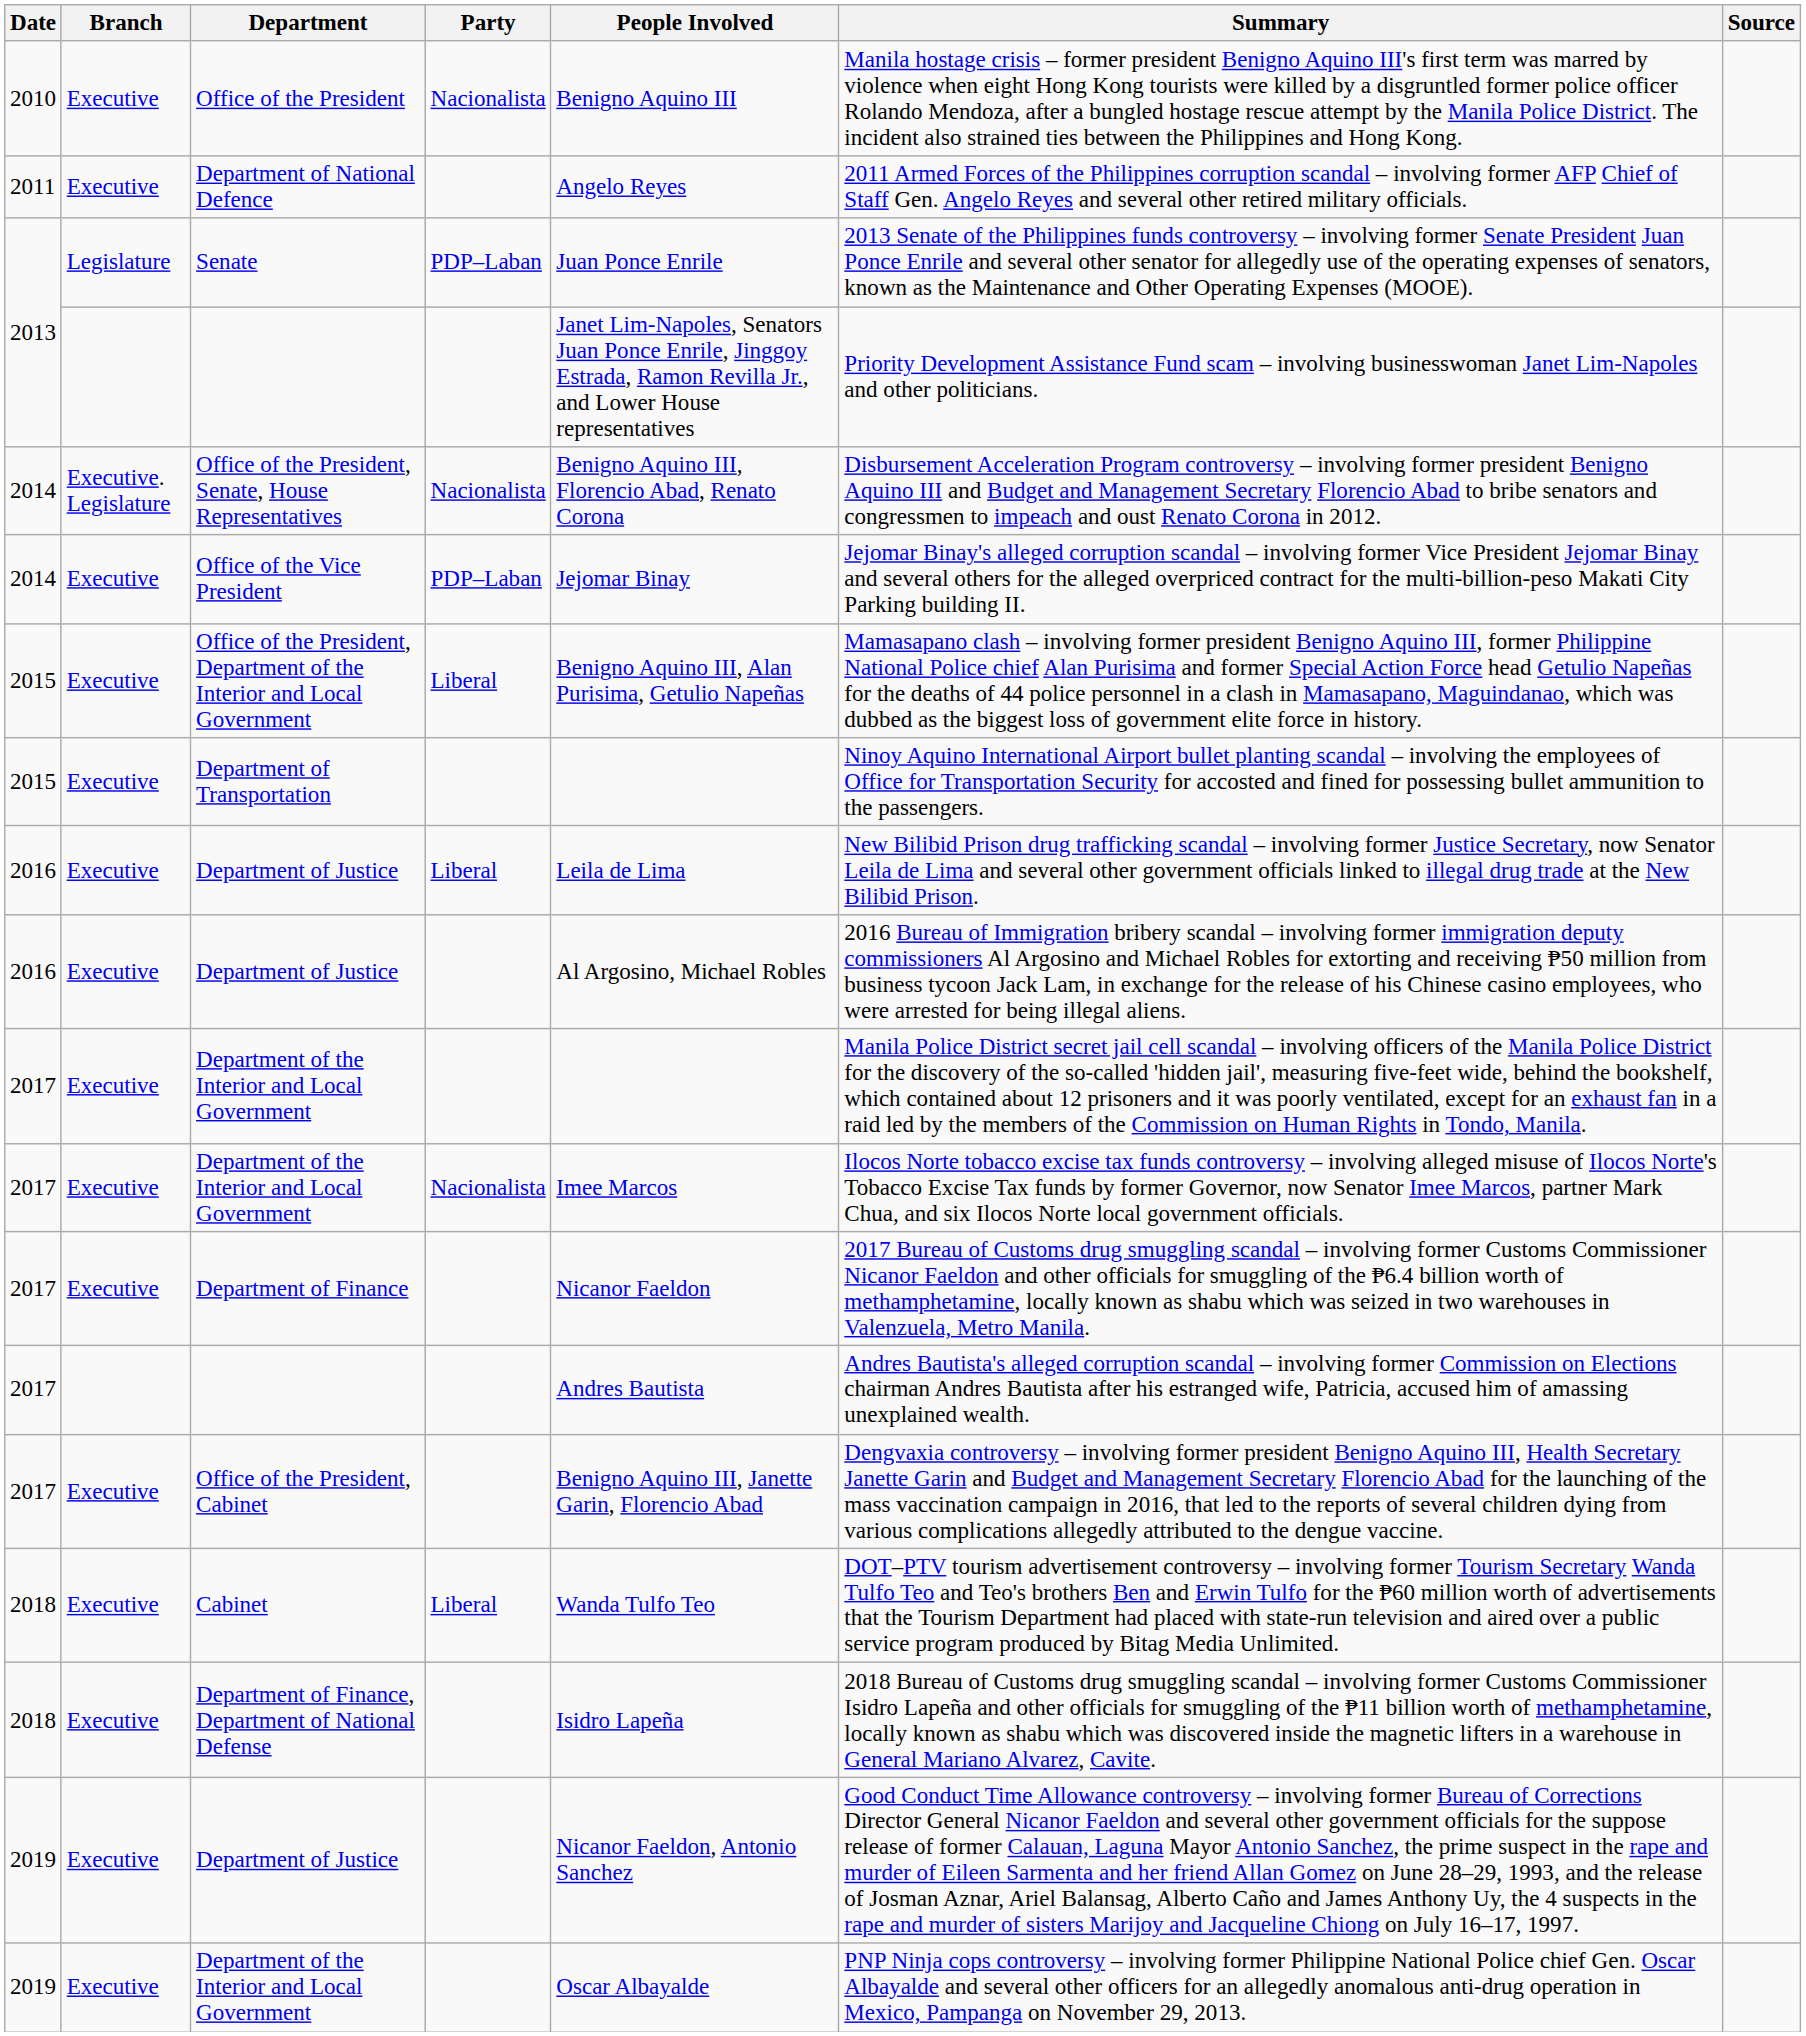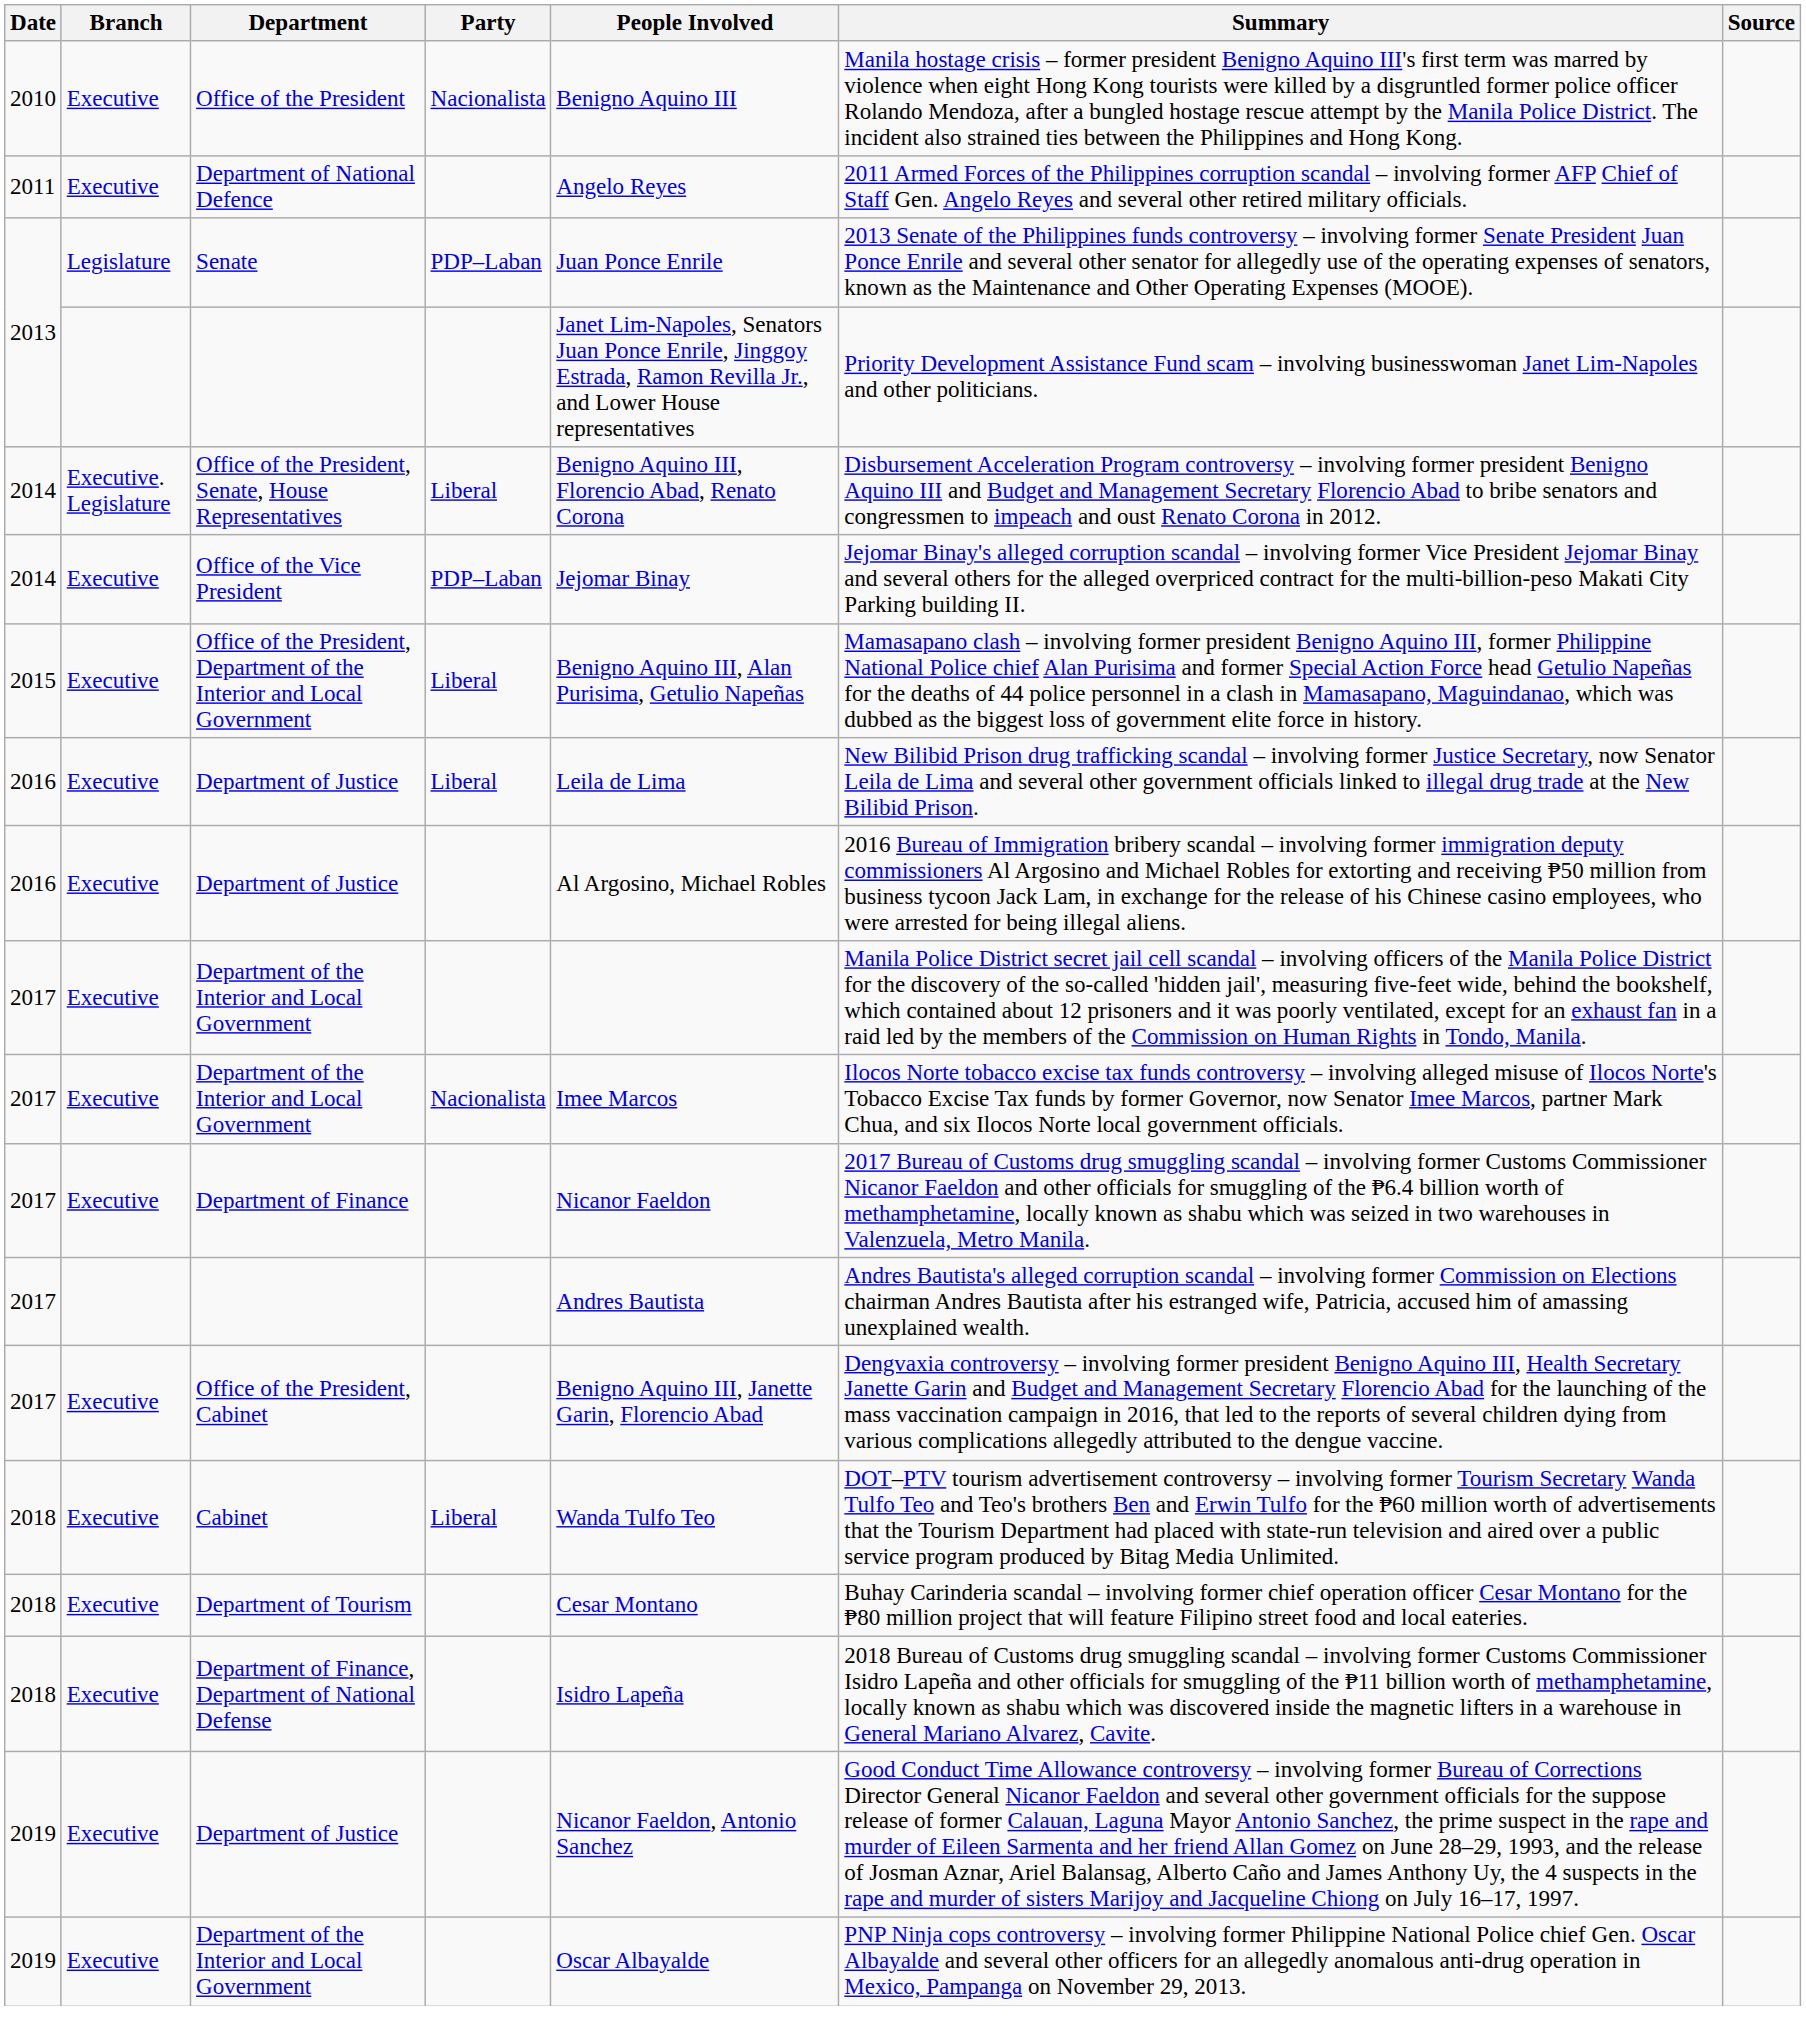 <table class="wikitable sortable">
 <tr>
 <th scope="col">Date</th>
 <th scope="col">Branch</th>
 <th scope="col">Department</th>
 <th scope="col">Party</th>
 <th scope="col">People Involved</th>
 <th scope="col" class="unsortable">Summary</th>
 <th scope="col" class="unsortable">Source</th>
 </tr>
 <tr>
 <td>2010</td>
 <td><a href='#'>Executive</a></td>
 <td><a href='#'>Office of the President</a></td>
 <td><a href='#'>Nacionalista</a></td>
 <td><a href='#'>Benigno Aquino III</a></td>
 <td><a href='#'>Manila hostage crisis</a> – former president <a href='#'>Benigno Aquino III</a>'s first term was marred by violence when eight Hong Kong tourists were killed by a disgruntled former police officer Rolando Mendoza, after a bungled hostage rescue attempt by the <a href='#'>Manila Police District</a>. The incident also strained ties between the Philippines and Hong Kong.</td>
 <td></td>
 </tr>
 <tr>
 <td>2011</td>
 <td><a href='#'>Executive</a></td>
 <td><a href='#'>Department of National Defence</a></td>
 <td></td>
 <td><a href='#'>Angelo Reyes</a></td>
 <td><a href='#'>2011 Armed Forces of the Philippines corruption scandal</a> – involving former <a href='#'>AFP</a> <a href='#'>Chief of Staff</a> Gen. <a href='#'>Angelo Reyes</a> and several other retired military officials.</td>
 <td></td>
 </tr>
 <tr>
 <td rowspan=2>2013</td>
 <td><a href='#'>Legislature</a></td>
 <td><a href='#'>Senate</a></td>
 <td><a href='#'>PDP–Laban</a></td>
 <td><a href='#'>Juan Ponce Enrile</a></td>
 <td><a href='#'>2013 Senate of the Philippines funds controversy</a> – involving former <a href='#'>Senate President</a> <a href='#'>Juan Ponce Enrile</a> and several other senator for allegedly use of the operating expenses of senators, known as the Maintenance and Other Operating Expenses (MOOE).</td>
 <td></td>
 </tr>
 <tr>
 <td></td>
 <td></td>
 <td></td>
 <td><a href='#'>Janet Lim-Napoles</a>, Senators <a href='#'>Juan Ponce Enrile</a>, <a href='#'>Jinggoy Estrada</a>, <a href='#'>Ramon Revilla Jr.</a>, and Lower House representatives</td>
 <td><a href='#'>Priority Development Assistance Fund scam</a> – involving businesswoman <a href='#'>Janet Lim-Napoles</a> and other politicians.</td>
 <td></td>
 </tr>
 <tr>
 <td>2014</td>
 <td><a href='#'>Executive</a>. <a href='#'>Legislature</a></td>
 <td><a href='#'>Office of the President</a>, <a href='#'>Senate</a>, <a href='#'>House Representatives</a></td>
-<td><a href='#'>Nacionalista</a></td>
+<td><a href='#'>Liberal</a></td>
 <td><a href='#'>Benigno Aquino III</a>, <a href='#'>Florencio Abad</a>, <a href='#'>Renato Corona</a></td>
 <td><a href='#'>Disbursement Acceleration Program controversy</a> – involving former president <a href='#'>Benigno Aquino III</a> and <a href='#'>Budget and Management Secretary</a> <a href='#'>Florencio Abad</a> to bribe senators and congressmen to <a href='#'>impeach</a> and oust <a href='#'>Renato Corona</a> in 2012.</td>
 <td></td>
 </tr>
 <tr>
 <td>2014</td>
 <td><a href='#'>Executive</a></td>
 <td><a href='#'>Office of the Vice President</a></td>
 <td><a href='#'>PDP–Laban</a></td>
 <td><a href='#'>Jejomar Binay</a></td>
 <td><a href='#'>Jejomar Binay's alleged corruption scandal</a> – involving former Vice President <a href='#'>Jejomar Binay</a> and several others for the alleged overpriced contract for the multi-billion-peso Makati City Parking building II.</td>
 <td></td>
 </tr>
 <tr>
 <td>2015</td>
 <td><a href='#'>Executive</a></td>
 <td><a href='#'>Office of the President</a>, <a href='#'>Department of the Interior and Local Government</a></td>
 <td><a href='#'>Liberal</a></td>
 <td><a href='#'>Benigno Aquino III</a>, <a href='#'>Alan Purisima</a>, <a href='#'>Getulio Napeñas</a></td>
 <td><a href='#'>Mamasapano clash</a> – involving former president <a href='#'>Benigno Aquino III</a>, former <a href='#'>Philippine National Police chief</a> <a href='#'>Alan Purisima</a> and former <a href='#'>Special Action Force</a> head <a href='#'>Getulio Napeñas</a> for the deaths of 44 police personnel in a clash in <a href='#'>Mamasapano, Maguindanao</a>, which was dubbed as the biggest loss of government elite force in history.</td>
-<td></td>
-</tr>
-<tr>
-<td>2015</td>
-<td><a href='#'>Executive</a></td>
-<td><a href='#'>Department of Transportation</a></td>
-<td></td>
-<td></td>
-<td><a href='#'>Ninoy Aquino International Airport bullet planting scandal</a> – involving the employees of <a href='#'>Office for Transportation Security</a> for accosted and fined for possessing bullet ammunition to the passengers.</td>
 <td></td>
 </tr>
 <tr>
 <td>2016</td>
 <td><a href='#'>Executive</a></td>
 <td><a href='#'>Department of Justice</a></td>
 <td><a href='#'>Liberal</a></td>
 <td><a href='#'>Leila de Lima</a></td>
 <td><a href='#'>New Bilibid Prison drug trafficking scandal</a> – involving former <a href='#'>Justice Secretary</a>, now Senator <a href='#'>Leila de Lima</a> and several other government officials linked to <a href='#'>illegal drug trade</a> at the <a href='#'>New Bilibid Prison</a>.</td>
 <td></td>
 </tr>
 <tr>
 <td>2016</td>
 <td><a href='#'>Executive</a></td>
 <td><a href='#'>Department of Justice</a></td>
 <td></td>
 <td>Al Argosino, Michael Robles</td>
 <td>2016 <a href='#'>Bureau of Immigration</a> bribery scandal – involving former <a href='#'>immigration deputy commissioners</a> Al Argosino and Michael Robles for extorting and receiving ₱50 million from business tycoon Jack Lam, in exchange for the release of his Chinese casino employees, who were arrested for being illegal aliens.</td>
 <td></td>
 </tr>
 <tr>
 <td>2017</td>
 <td><a href='#'>Executive</a></td>
 <td><a href='#'>Department of the Interior and Local Government</a></td>
 <td></td>
 <td></td>
 <td><a href='#'>Manila Police District secret jail cell scandal</a> – involving officers of the <a href='#'>Manila Police District</a> for the discovery of the so-called 'hidden jail', measuring five-feet wide, behind the bookshelf, which contained about 12 prisoners and it was poorly ventilated, except for an <a href='#'>exhaust fan</a> in a raid led by the members of the <a href='#'>Commission on Human Rights</a> in <a href='#'>Tondo, Manila</a>.</td>
 <td></td>
 </tr>
 <tr>
 <td>2017</td>
 <td><a href='#'>Executive</a></td>
 <td><a href='#'>Department of the Interior and Local Government</a></td>
 <td><a href='#'>Nacionalista</a></td>
 <td><a href='#'>Imee Marcos</a></td>
 <td><a href='#'>Ilocos Norte tobacco excise tax funds controversy</a> – involving alleged misuse of <a href='#'>Ilocos Norte</a>'s Tobacco Excise Tax funds by former Governor, now Senator <a href='#'>Imee Marcos</a>, partner Mark Chua, and six Ilocos Norte local government officials.</td>
 <td></td>
 </tr>
 <tr>
 <td>2017</td>
 <td><a href='#'>Executive</a></td>
 <td><a href='#'>Department of Finance</a></td>
 <td></td>
 <td><a href='#'>Nicanor Faeldon</a></td>
 <td><a href='#'>2017 Bureau of Customs drug smuggling scandal</a> – involving former Customs Commissioner <a href='#'>Nicanor Faeldon</a> and other officials for smuggling of the ₱6.4 billion worth of <a href='#'>methamphetamine</a>, locally known as shabu which was seized in two warehouses in <a href='#'>Valenzuela, Metro Manila</a>.</td>
 <td></td>
 </tr>
 <tr>
 <td>2017</td>
 <td></td>
 <td></td>
 <td></td>
 <td><a href='#'>Andres Bautista</a></td>
 <td><a href='#'>Andres Bautista's alleged corruption scandal</a> – involving former <a href='#'>Commission on Elections</a> chairman Andres Bautista after his estranged wife, Patricia, accused him of amassing unexplained wealth.</td>
 <td></td>
 </tr>
 <tr>
 <td>2017</td>
 <td><a href='#'>Executive</a></td>
 <td><a href='#'>Office of the President</a>, <a href='#'>Cabinet</a></td>
 <td></td>
 <td><a href='#'>Benigno Aquino III</a>, <a href='#'>Janette Garin</a>, <a href='#'>Florencio Abad</a></td>
 <td><a href='#'>Dengvaxia controversy</a> – involving former president <a href='#'>Benigno Aquino III</a>, <a href='#'>Health Secretary</a> <a href='#'>Janette Garin</a> and <a href='#'>Budget and Management Secretary</a> <a href='#'>Florencio Abad</a> for the launching of the mass vaccination campaign in 2016, that led to the reports of several children dying from various complications allegedly attributed to the dengue vaccine.</td>
 <td></td>
 </tr>
 <tr>
 <td>2018</td>
 <td><a href='#'>Executive</a></td>
 <td><a href='#'>Cabinet</a></td>
 <td><a href='#'>Liberal</a></td>
 <td><a href='#'>Wanda Tulfo Teo</a></td>
 <td><a href='#'>DOT</a>–<a href='#'>PTV</a> tourism advertisement controversy – involving former <a href='#'>Tourism Secretary</a> <a href='#'>Wanda Tulfo Teo</a> and Teo's brothers <a href='#'>Ben</a> and <a href='#'>Erwin Tulfo</a> for the ₱60 million worth of advertisements that the Tourism Department had placed with state-run television and aired over a public service program produced by Bitag Media Unlimited.</td>
 <td></td>
 </tr>
 <tr>
 <td>2018</td>
 <td><a href='#'>Executive</a></td>
+<td><a href='#'>Department of Tourism</a></td>
+<td></td>
+<td><a href='#'>Cesar Montano</a></td>
+<td>Buhay Carinderia scandal – involving former  chief operation officer <a href='#'>Cesar Montano</a> for the ₱80 million project that will feature Filipino street food and local eateries.</td>
+<td></td>
+</tr>
+<tr>
+<td>2018</td>
+<td><a href='#'>Executive</a></td>
 <td><a href='#'>Department of Finance</a>, <a href='#'>Department of National Defense</a></td>
 <td></td>
 <td><a href='#'>Isidro Lapeña</a></td>
 <td>2018 Bureau of Customs drug smuggling scandal – involving former Customs Commissioner Isidro Lapeña and other officials for smuggling of the ₱11 billion worth of <a href='#'>methamphetamine</a>, locally known as shabu which was discovered inside the magnetic lifters in a warehouse in <a href='#'>General Mariano Alvarez</a>, <a href='#'>Cavite</a>.</td>
 <td></td>
 </tr>
 <tr>
 <td>2019</td>
 <td><a href='#'>Executive</a></td>
 <td><a href='#'>Department of Justice</a></td>
 <td></td>
 <td><a href='#'>Nicanor Faeldon</a>, <a href='#'>Antonio Sanchez</a></td>
 <td><a href='#'>Good Conduct Time Allowance controversy</a> – involving former <a href='#'>Bureau of Corrections</a> Director General <a href='#'>Nicanor Faeldon</a> and several other government officials for the suppose release of former <a href='#'>Calauan, Laguna</a> Mayor <a href='#'>Antonio Sanchez</a>, the prime suspect in the <a href='#'>rape and murder of Eileen Sarmenta and her friend Allan Gomez</a> on June 28–29, 1993, and the release of Josman Aznar, Ariel Balansag, Alberto Caño and James Anthony Uy, the 4 suspects in the <a href='#'>rape and murder of sisters Marijoy and Jacqueline Chiong</a> on July 16–17, 1997.</td>
 <td></td>
 </tr>
 <tr>
 <td>2019</td>
 <td><a href='#'>Executive</a></td>
 <td><a href='#'>Department of the Interior and Local Government</a></td>
 <td></td>
 <td><a href='#'>Oscar Albayalde</a></td>
 <td><a href='#'>PNP Ninja cops controversy</a> – involving former Philippine National Police chief Gen. <a href='#'>Oscar Albayalde</a> and several other officers for an allegedly anomalous anti-drug operation in <a href='#'>Mexico, Pampanga</a> on November 29, 2013.</td>
 <td></td>
 </tr>
 </table>
